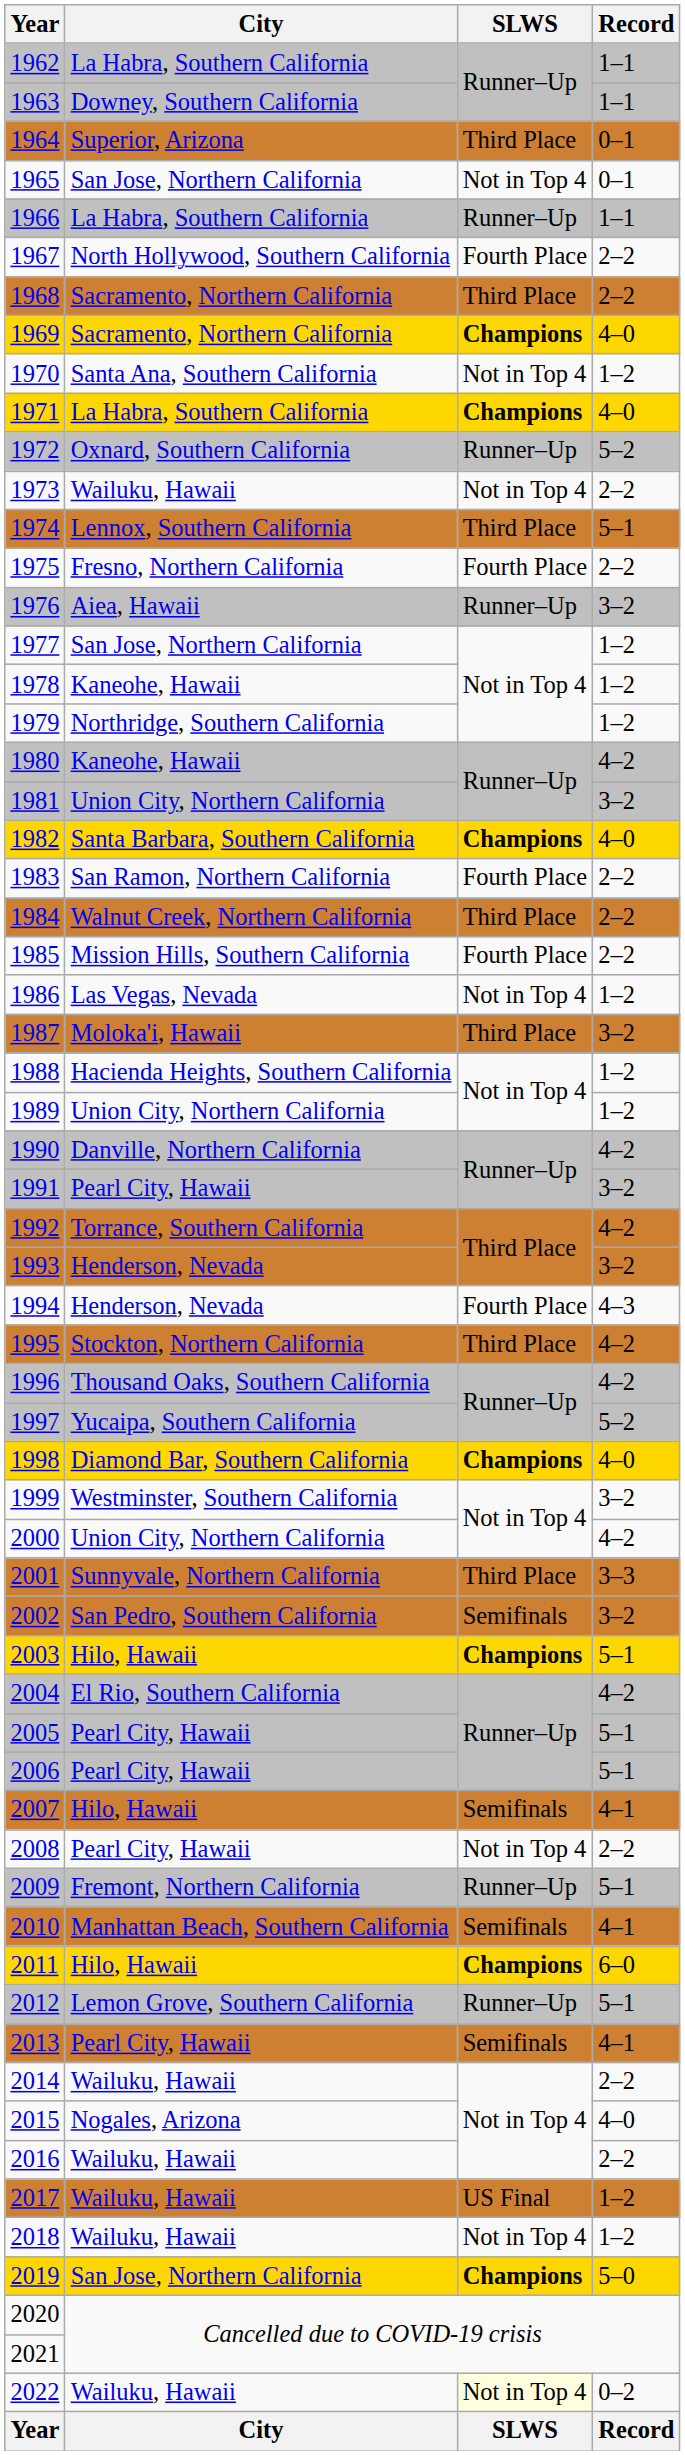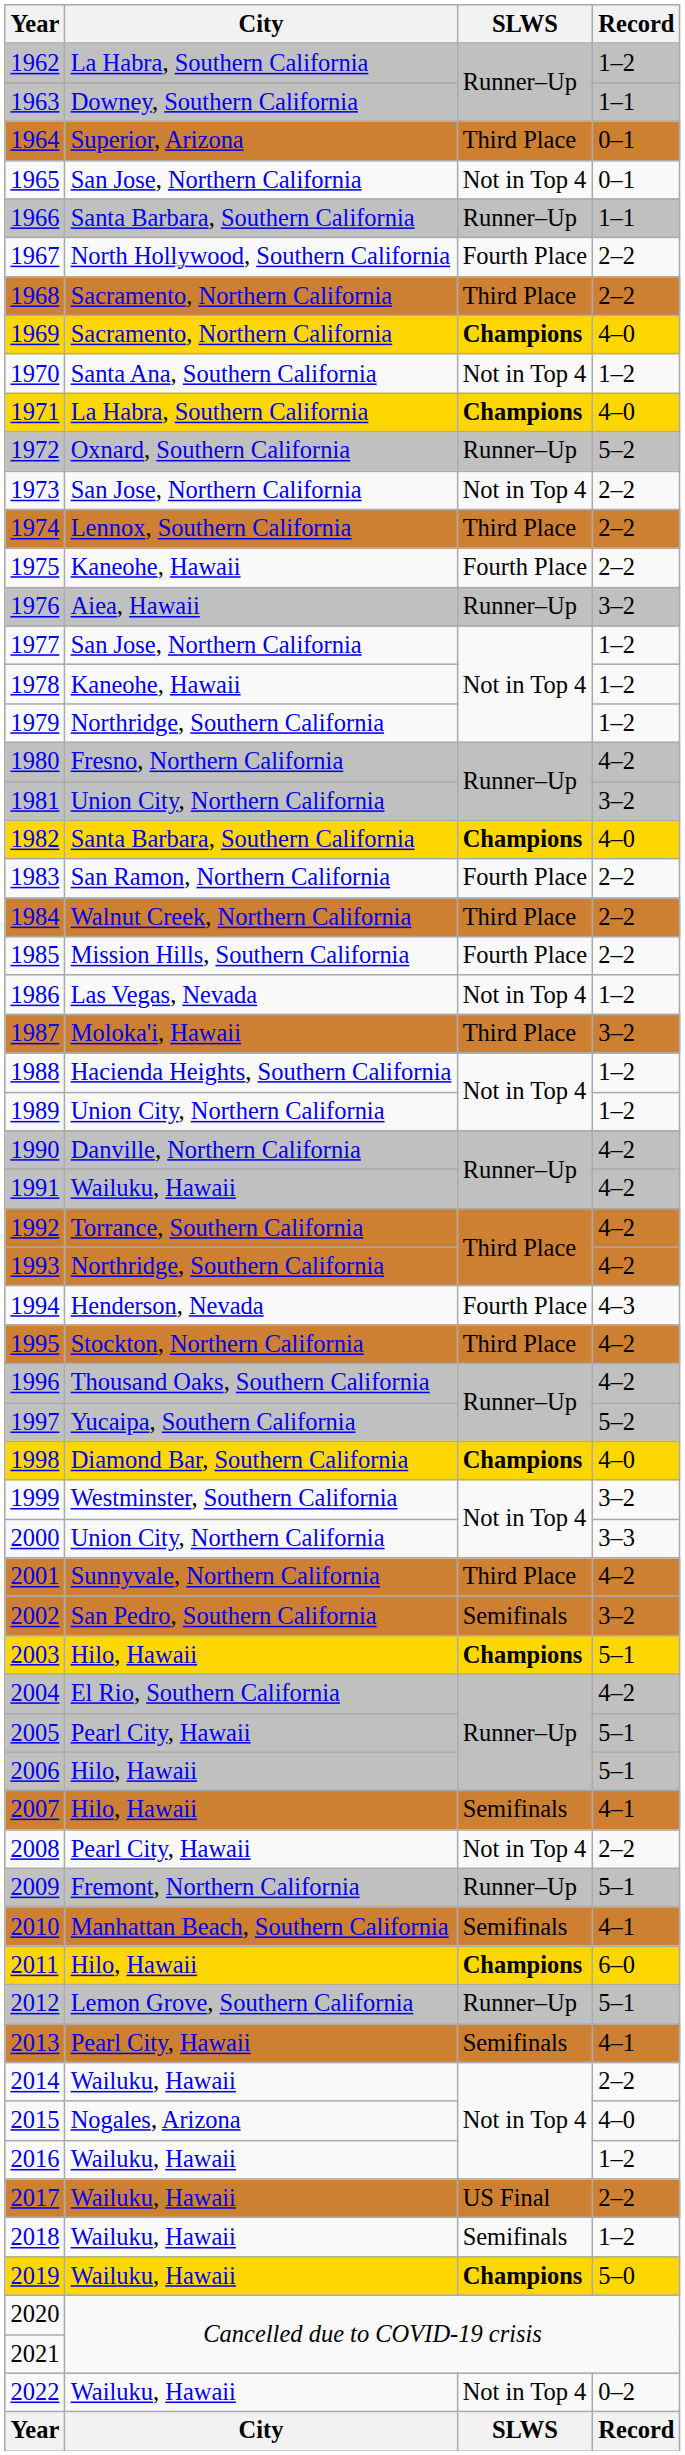 <table class="wikitable">
 <tr>
 <th>Year</th>
 <th>City</th>
 <th>SLWS</th>
 <th>Record</th>
 </tr>
 <tr style="background:silver;">
 <td><a href='#'>1962</a></td>
 <td> <a href='#'>La Habra</a>, <a href='#'>Southern California</a></td>
 <td rowspan=2>Runner–Up</td>
-<td>1–1</td>
+<td>1–2</td>
 </tr>
 <tr style="background:silver;">
 <td><a href='#'>1963</a></td>
 <td> <a href='#'>Downey</a>, <a href='#'>Southern California</a></td>
 <td>1–1</td>
 </tr>
 <tr style="background:#cd7f32;">
 <td><a href='#'>1964</a></td>
 <td> <a href='#'>Superior</a>, <a href='#'>Arizona</a></td>
 <td>Third Place</td>
 <td>0–1</td>
 </tr>
 <tr>
 <td><a href='#'>1965</a></td>
 <td> <a href='#'>San Jose</a>, <a href='#'>Northern California</a></td>
 <td>Not in Top 4</td>
 <td>0–1</td>
 </tr>
 <tr style="background:silver;">
 <td><a href='#'>1966</a></td>
-<td> <a href='#'>La Habra</a>, <a href='#'>Southern California</a></td>
+<td> <a href='#'>Santa Barbara</a>, <a href='#'>Southern California</a></td>
 <td>Runner–Up</td>
 <td>1–1</td>
 </tr>
 <tr>
 <td><a href='#'>1967</a></td>
 <td> <a href='#'>North Hollywood</a>, <a href='#'>Southern California</a></td>
 <td>Fourth Place</td>
 <td>2–2</td>
 </tr>
 <tr style="background:#cd7f32;">
 <td><a href='#'>1968</a></td>
 <td> <a href='#'>Sacramento</a>, <a href='#'>Northern California</a></td>
 <td>Third Place</td>
 <td>2–2</td>
 </tr>
 <tr style="background:gold;">
 <td><a href='#'>1969</a></td>
 <td> <a href='#'>Sacramento</a>, <a href='#'>Northern California</a></td>
 <td><strong>Champions</strong></td>
 <td>4–0</td>
 </tr>
 <tr>
 <td><a href='#'>1970</a></td>
 <td> <a href='#'>Santa Ana</a>, <a href='#'>Southern California</a></td>
 <td>Not in Top 4</td>
 <td>1–2</td>
 </tr>
 <tr style="background:gold;">
 <td><a href='#'>1971</a></td>
 <td> <a href='#'>La Habra</a>, <a href='#'>Southern California</a></td>
 <td><strong>Champions</strong></td>
 <td>4–0</td>
 </tr>
 <tr style="background:silver;">
 <td><a href='#'>1972</a></td>
 <td> <a href='#'>Oxnard</a>, <a href='#'>Southern California</a></td>
 <td>Runner–Up</td>
 <td>5–2</td>
 </tr>
 <tr>
 <td><a href='#'>1973</a></td>
-<td> <a href='#'>Wailuku</a>, <a href='#'>Hawaii</a></td>
+<td> <a href='#'>San Jose</a>, <a href='#'>Northern California</a></td>
 <td>Not in Top 4</td>
 <td>2–2</td>
 </tr>
 <tr style="background:#cd7f32;">
 <td><a href='#'>1974</a></td>
 <td> <a href='#'>Lennox</a>, <a href='#'>Southern California</a></td>
 <td>Third Place</td>
-<td>5–1</td>
+<td>2–2</td>
 </tr>
 <tr>
 <td><a href='#'>1975</a></td>
-<td> <a href='#'>Fresno</a>, <a href='#'>Northern California</a></td>
+<td> <a href='#'>Kaneohe</a>, <a href='#'>Hawaii</a></td>
 <td>Fourth Place</td>
 <td>2–2</td>
 </tr>
 <tr style="background:silver;">
 <td><a href='#'>1976</a></td>
 <td> <a href='#'>Aiea</a>, <a href='#'>Hawaii</a></td>
 <td>Runner–Up</td>
 <td>3–2</td>
 </tr>
 <tr>
 <td><a href='#'>1977</a></td>
 <td> <a href='#'>San Jose</a>, <a href='#'>Northern California</a></td>
 <td rowspan=3>Not in Top 4</td>
 <td>1–2</td>
 </tr>
 <tr>
 <td><a href='#'>1978</a></td>
 <td> <a href='#'>Kaneohe</a>, <a href='#'>Hawaii</a></td>
 <td>1–2</td>
 </tr>
 <tr>
 <td><a href='#'>1979</a></td>
 <td> <a href='#'>Northridge</a>, <a href='#'>Southern California</a></td>
 <td>1–2</td>
 </tr>
 <tr style="background:silver;">
 <td><a href='#'>1980</a></td>
-<td> <a href='#'>Kaneohe</a>, <a href='#'>Hawaii</a></td>
+<td> <a href='#'>Fresno</a>, <a href='#'>Northern California</a></td>
 <td rowspan=2>Runner–Up</td>
 <td>4–2</td>
 </tr>
 <tr style="background:silver;">
 <td><a href='#'>1981</a></td>
 <td> <a href='#'>Union City</a>, <a href='#'>Northern California</a></td>
 <td>3–2</td>
 </tr>
 <tr style="background:gold;">
 <td><a href='#'>1982</a></td>
 <td> <a href='#'>Santa Barbara</a>, <a href='#'>Southern California</a></td>
 <td><strong>Champions</strong></td>
 <td>4–0</td>
 </tr>
 <tr>
 <td><a href='#'>1983</a></td>
 <td> <a href='#'>San Ramon</a>, <a href='#'>Northern California</a></td>
 <td>Fourth Place</td>
 <td>2–2</td>
 </tr>
 <tr style="background:#cd7f32;">
 <td><a href='#'>1984</a></td>
 <td> <a href='#'>Walnut Creek</a>, <a href='#'>Northern California</a></td>
 <td>Third Place</td>
 <td>2–2</td>
 </tr>
 <tr>
 <td><a href='#'>1985</a></td>
 <td> <a href='#'>Mission Hills</a>, <a href='#'>Southern California</a></td>
 <td>Fourth Place</td>
 <td>2–2</td>
 </tr>
 <tr>
 <td><a href='#'>1986</a></td>
 <td> <a href='#'>Las Vegas</a>, <a href='#'>Nevada</a></td>
 <td>Not in Top 4</td>
 <td>1–2</td>
 </tr>
 <tr style="background:#cd7f32;">
 <td><a href='#'>1987</a></td>
 <td> <a href='#'>Moloka'i</a>, <a href='#'>Hawaii</a></td>
 <td>Third Place</td>
 <td>3–2</td>
 </tr>
 <tr>
 <td><a href='#'>1988</a></td>
 <td> <a href='#'>Hacienda Heights</a>, <a href='#'>Southern California</a></td>
 <td rowspan=2>Not in Top 4</td>
 <td>1–2</td>
 </tr>
 <tr>
 <td><a href='#'>1989</a></td>
 <td> <a href='#'>Union City</a>, <a href='#'>Northern California</a></td>
 <td>1–2</td>
 </tr>
 <tr style="background:silver;">
 <td><a href='#'>1990</a></td>
 <td> <a href='#'>Danville</a>, <a href='#'>Northern California</a></td>
 <td rowspan=2>Runner–Up</td>
 <td>4–2</td>
 </tr>
 <tr style="background:silver;">
 <td><a href='#'>1991</a></td>
-<td> <a href='#'>Pearl City</a>, <a href='#'>Hawaii</a></td>
-<td>3–2</td>
+<td> <a href='#'>Wailuku</a>, <a href='#'>Hawaii</a></td>
+<td>4–2</td>
 </tr>
 <tr style="background:#cd7f32;">
 <td><a href='#'>1992</a></td>
 <td> <a href='#'>Torrance</a>, <a href='#'>Southern California</a></td>
 <td rowspan=2>Third Place</td>
 <td>4–2</td>
 </tr>
 <tr style="background:#cd7f32;">
 <td><a href='#'>1993</a></td>
-<td> <a href='#'>Henderson</a>, <a href='#'>Nevada</a></td>
-<td>3–2</td>
+<td> <a href='#'>Northridge</a>, <a href='#'>Southern California</a></td>
+<td>4–2</td>
 </tr>
 <tr>
 <td><a href='#'>1994</a></td>
 <td> <a href='#'>Henderson</a>, <a href='#'>Nevada</a></td>
 <td>Fourth Place</td>
 <td>4–3</td>
 </tr>
 <tr style="background:#cd7f32;">
 <td><a href='#'>1995</a></td>
 <td> <a href='#'>Stockton</a>, <a href='#'>Northern California</a></td>
 <td>Third Place</td>
 <td>4–2</td>
 </tr>
 <tr style="background:silver;">
 <td><a href='#'>1996</a></td>
 <td> <a href='#'>Thousand Oaks</a>, <a href='#'>Southern California</a></td>
 <td rowspan=2>Runner–Up</td>
 <td>4–2</td>
 </tr>
 <tr style="background:silver;">
 <td><a href='#'>1997</a></td>
 <td> <a href='#'>Yucaipa</a>, <a href='#'>Southern California</a></td>
 <td>5–2</td>
 </tr>
 <tr style="background:gold;">
 <td><a href='#'>1998</a></td>
 <td> <a href='#'>Diamond Bar</a>, <a href='#'>Southern California</a></td>
 <td><strong>Champions</strong></td>
 <td>4–0</td>
 </tr>
 <tr>
 <td><a href='#'>1999</a></td>
 <td> <a href='#'>Westminster</a>, <a href='#'>Southern California</a></td>
 <td rowspan=2>Not in Top 4</td>
 <td>3–2</td>
 </tr>
 <tr>
 <td><a href='#'>2000</a></td>
 <td> <a href='#'>Union City</a>, <a href='#'>Northern California</a></td>
-<td>4–2</td>
+<td>3–3</td>
 </tr>
 <tr style="background:#cd7f32;">
 <td><a href='#'>2001</a></td>
 <td> <a href='#'>Sunnyvale</a>, <a href='#'>Northern California</a></td>
 <td>Third Place</td>
-<td>3–3</td>
+<td>4–2</td>
 </tr>
 <tr style="background:#cd7f32;">
 <td><a href='#'>2002</a></td>
 <td> <a href='#'>San Pedro</a>, <a href='#'>Southern California</a></td>
 <td>Semifinals</td>
 <td>3–2</td>
 </tr>
 <tr style="background:gold;">
 <td><a href='#'>2003</a></td>
 <td> <a href='#'>Hilo</a>, <a href='#'>Hawaii</a></td>
 <td><strong>Champions</strong></td>
 <td>5–1</td>
 </tr>
 <tr style="background:silver;">
 <td><a href='#'>2004</a></td>
 <td> <a href='#'>El Rio</a>, <a href='#'>Southern California</a></td>
 <td rowspan=3>Runner–Up</td>
 <td>4–2</td>
 </tr>
 <tr style="background:silver;">
 <td><a href='#'>2005</a></td>
 <td> <a href='#'>Pearl City</a>, <a href='#'>Hawaii</a></td>
 <td>5–1</td>
 </tr>
 <tr style="background:silver;">
 <td><a href='#'>2006</a></td>
-<td> <a href='#'>Pearl City</a>, <a href='#'>Hawaii</a></td>
+<td> <a href='#'>Hilo</a>, <a href='#'>Hawaii</a></td>
 <td>5–1</td>
 </tr>
 <tr style="background:#cd7f32;">
 <td><a href='#'>2007</a></td>
 <td> <a href='#'>Hilo</a>, <a href='#'>Hawaii</a></td>
 <td>Semifinals</td>
 <td>4–1</td>
 </tr>
 <tr>
 <td><a href='#'>2008</a></td>
 <td> <a href='#'>Pearl City</a>, <a href='#'>Hawaii</a></td>
 <td>Not in Top 4</td>
 <td>2–2</td>
 </tr>
 <tr style="background:silver;">
 <td><a href='#'>2009</a></td>
 <td> <a href='#'>Fremont</a>, <a href='#'>Northern California</a></td>
 <td>Runner–Up</td>
 <td>5–1</td>
 </tr>
 <tr style="background:#cd7f32;">
 <td><a href='#'>2010</a></td>
 <td> <a href='#'>Manhattan Beach</a>, <a href='#'>Southern California</a></td>
 <td>Semifinals</td>
 <td>4–1</td>
 </tr>
 <tr style="background:gold;">
 <td><a href='#'>2011</a></td>
 <td> <a href='#'>Hilo</a>, <a href='#'>Hawaii</a></td>
 <td><strong>Champions</strong></td>
 <td>6–0</td>
 </tr>
 <tr style="background:silver;">
 <td><a href='#'>2012</a></td>
 <td> <a href='#'>Lemon Grove</a>, <a href='#'>Southern California</a></td>
 <td>Runner–Up</td>
 <td>5–1</td>
 </tr>
 <tr style="background:#cd7f32;">
 <td><a href='#'>2013</a></td>
 <td> <a href='#'>Pearl City</a>, <a href='#'>Hawaii</a></td>
 <td>Semifinals</td>
 <td>4–1</td>
 </tr>
 <tr>
 <td><a href='#'>2014</a></td>
 <td> <a href='#'>Wailuku</a>, <a href='#'>Hawaii</a></td>
 <td rowspan=3>Not in Top 4</td>
 <td>2–2</td>
 </tr>
 <tr>
 <td><a href='#'>2015</a></td>
 <td> <a href='#'>Nogales</a>, <a href='#'>Arizona</a></td>
 <td>4–0</td>
 </tr>
 <tr>
 <td><a href='#'>2016</a></td>
 <td> <a href='#'>Wailuku</a>, <a href='#'>Hawaii</a></td>
-<td>2–2</td>
+<td>1–2</td>
 </tr>
 <tr style="background:#cd7f32;">
 <td><a href='#'>2017</a></td>
 <td> <a href='#'>Wailuku</a>, <a href='#'>Hawaii</a></td>
 <td>US Final</td>
-<td>1–2</td>
+<td>2–2</td>
 </tr>
 <tr>
 <td><a href='#'>2018</a></td>
 <td> <a href='#'>Wailuku</a>, <a href='#'>Hawaii</a></td>
-<td>Not in Top 4</td>
+<td>Semifinals</td>
 <td>1–2</td>
 </tr>
 <tr style="background:gold;">
 <td><a href='#'>2019</a></td>
-<td> <a href='#'>San Jose</a>, <a href='#'>Northern California</a></td>
+<td> <a href='#'>Wailuku</a>, <a href='#'>Hawaii</a></td>
 <td><strong>Champions</strong></td>
 <td>5–0</td>
 </tr>
 <tr>
 <td>2020</td>
 <td colspan=3 rowspan=2 style="text-align:center;"><em>Cancelled due to COVID-19 crisis</em> </td>
 </tr>
 <tr>
 <td>2021</td>
 </tr>
 <tr>
 <td><a href='#'>2022</a></td>
 <td> <a href='#'>Wailuku</a>, <a href='#'>Hawaii</a></td>
-<td style="background: lightyellow;">Not in Top 4</td>
+<td>Not in Top 4</td>
 <td>0–2</td>
 </tr>
 <tr>
 <th>Year</th>
 <th>City</th>
 <th>SLWS</th>
 <th>Record</th>
 </tr>
 </table>
